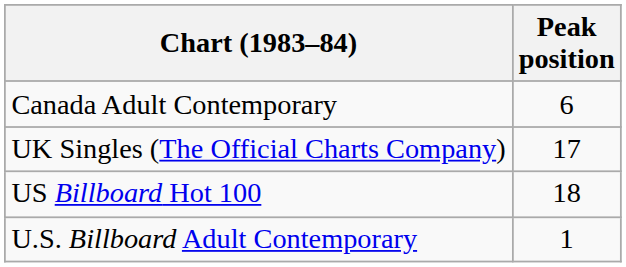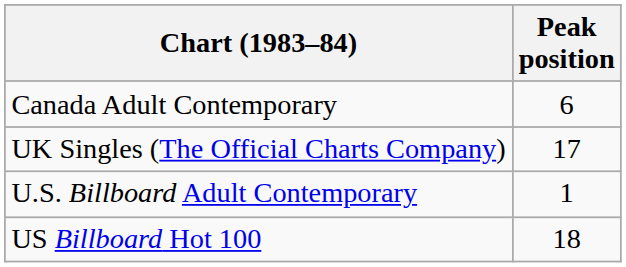 <table class="wikitable sortable">
 <tr>
 <th>Chart (1983–84)</th>
 <th>Peak<br>position</th>
 </tr>
 <tr>
 <td align="left">Canada Adult Contemporary</td>
 <td align="center">6</td>
 </tr>
 <tr>
 <td>UK Singles (<a href='#'>The Official Charts Company</a>)</td>
 <td align="center">17</td>
 </tr>
 <tr>
+<td align="left">U.S. <em>Billboard</em> <a href='#'>Adult Contemporary</a></td>
+<td align="center">1</td>
+</tr>
+<tr>
 <td align="left">US <a href='#'><em>Billboard</em> Hot 100</a></td>
 <td align="center">18</td>
 </tr>
-<tr>
-<td align="left">U.S. <em>Billboard</em> <a href='#'>Adult Contemporary</a></td>
-<td align="center">1</td>
-</tr>
 </table>
